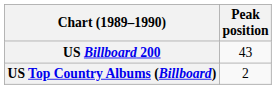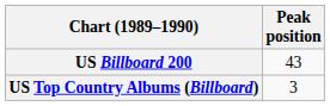 <table class="wikitable sortable plainrowheaders" style="text-align:center">
 <tr>
 <th scope="col">Chart (1989–1990)</th>
 <th scope="col">Peak<br> position</th>
 </tr>
 <tr>
 <th scope="row">US <a href='#'><em>Billboard</em> 200</a></th>
 <td>43</td>
 </tr>
 <tr>
 <th scope="row">US <a href='#'>Top Country Albums</a> (<em><a href='#'>Billboard</a></em>)</th>
-<td>2</td>
+<td>3</td>
 </tr>
 </table>
